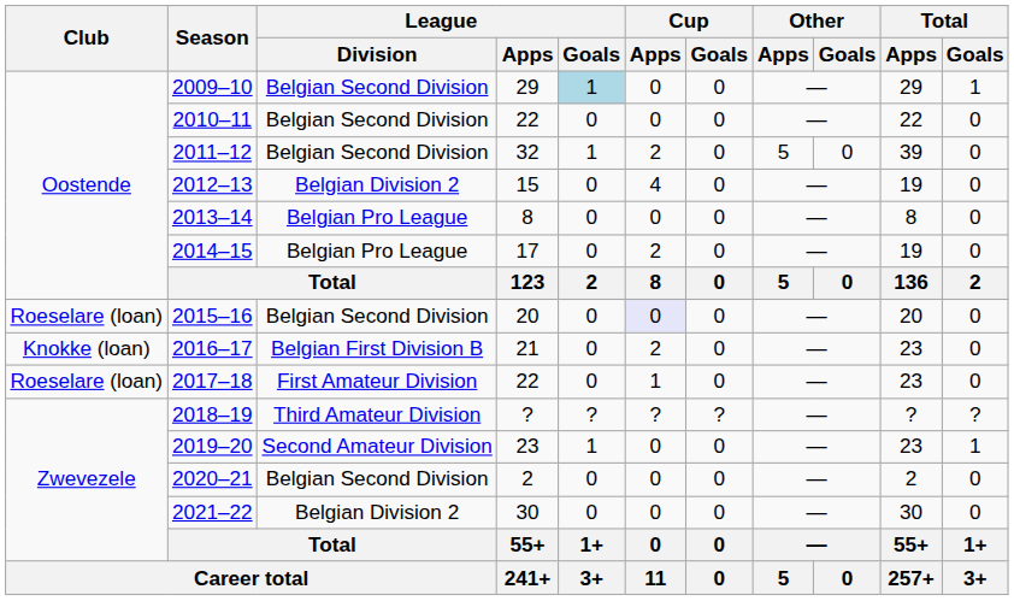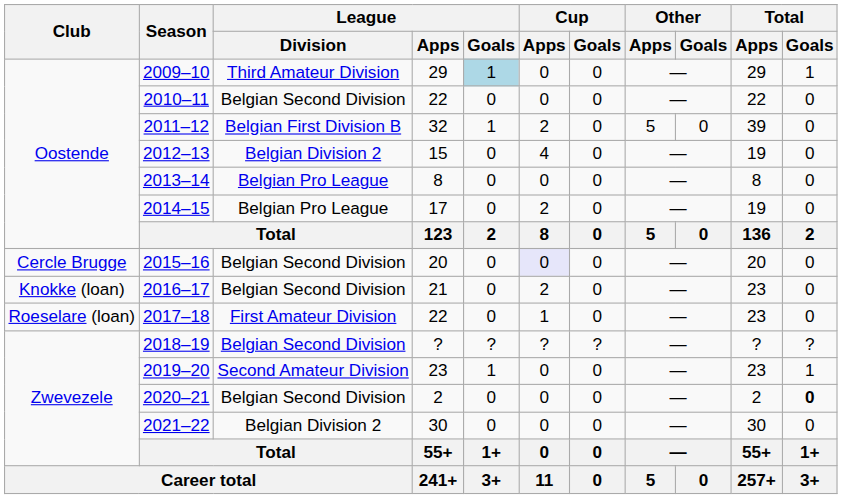 <table class="wikitable" style="text-align: center">
 <tr>
 <th rowspan="2">Club</th>
 <th rowspan="2">Season</th>
 <th colspan="3">League</th>
 <th colspan="2">Cup</th>
 <th colspan="2">Other</th>
 <th colspan="2">Total</th>
 </tr>
 <tr>
 <th>Division</th>
 <th>Apps</th>
 <th>Goals</th>
 <th>Apps</th>
 <th>Goals</th>
 <th>Apps</th>
 <th>Goals</th>
 <th>Apps</th>
 <th>Goals</th>
 </tr>
 <tr>
 <td rowspan="7"><a href='#'>Oostende</a></td>
 <td><a href='#'>2009–10</a></td>
-<td><a href='#'>Belgian Second Division</a></td>
+<td><a href='#'>Third Amateur Division</a></td>
 <td>29</td>
 <td style="background: lightblue;">1</td>
 <td>0</td>
 <td>0</td>
 <td colspan="2">—</td>
 <td>29</td>
 <td>1</td>
 </tr>
 <tr>
 <td><a href='#'>2010–11</a></td>
 <td>Belgian Second Division</td>
 <td>22</td>
 <td>0</td>
 <td>0</td>
 <td>0</td>
 <td colspan="2">—</td>
 <td>22</td>
 <td>0</td>
 </tr>
 <tr>
 <td><a href='#'>2011–12</a></td>
-<td>Belgian Second Division</td>
+<td><a href='#'>Belgian First Division B</a></td>
 <td>32</td>
 <td>1</td>
 <td>2</td>
 <td>0</td>
 <td>5</td>
 <td>0</td>
 <td>39</td>
 <td>0</td>
 </tr>
 <tr>
 <td><a href='#'>2012–13</a></td>
 <td><a href='#'>Belgian Division 2</a></td>
 <td>15</td>
 <td>0</td>
 <td>4</td>
 <td>0</td>
 <td colspan="2">—</td>
 <td>19</td>
 <td>0</td>
 </tr>
 <tr>
 <td><a href='#'>2013–14</a></td>
 <td><a href='#'>Belgian Pro League</a></td>
 <td>8</td>
 <td>0</td>
 <td>0</td>
 <td>0</td>
 <td colspan="2">—</td>
 <td>8</td>
 <td>0</td>
 </tr>
 <tr>
 <td><a href='#'>2014–15</a></td>
 <td>Belgian Pro League</td>
 <td>17</td>
 <td>0</td>
 <td>2</td>
 <td>0</td>
 <td colspan="2">—</td>
 <td>19</td>
 <td>0</td>
 </tr>
 <tr>
 <th colspan="2">Total</th>
 <th>123</th>
 <th>2</th>
 <th>8</th>
 <th>0</th>
 <th>5</th>
 <th>0</th>
 <th>136</th>
 <th>2</th>
 </tr>
 <tr>
-<td><a href='#'>Roeselare</a> (loan)</td>
+<td><a href='#'>Cercle Brugge</a></td>
 <td><a href='#'>2015–16</a></td>
 <td>Belgian Second Division</td>
 <td>20</td>
 <td>0</td>
 <td style="background: lavender;">0</td>
 <td>0</td>
 <td colspan="2">—</td>
 <td>20</td>
 <td>0</td>
 </tr>
 <tr>
 <td><a href='#'>Knokke</a> (loan)</td>
 <td><a href='#'>2016–17</a></td>
-<td><a href='#'>Belgian First Division B</a></td>
+<td>Belgian Second Division</td>
 <td>21</td>
 <td>0</td>
 <td>2</td>
 <td>0</td>
 <td colspan="2">—</td>
 <td>23</td>
 <td>0</td>
 </tr>
 <tr>
 <td><a href='#'>Roeselare</a> (loan)</td>
 <td><a href='#'>2017–18</a></td>
 <td><a href='#'>First Amateur Division</a></td>
 <td>22</td>
 <td>0</td>
 <td>1</td>
 <td>0</td>
 <td colspan="2">—</td>
 <td>23</td>
 <td>0</td>
 </tr>
 <tr>
 <td rowspan="5"><a href='#'>Zwevezele</a></td>
 <td><a href='#'>2018–19</a></td>
-<td><a href='#'>Third Amateur Division</a></td>
+<td><a href='#'>Belgian Second Division</a></td>
 <td>?</td>
 <td>?</td>
 <td>?</td>
 <td>?</td>
 <td colspan="2">—</td>
 <td>?</td>
 <td>?</td>
 </tr>
 <tr>
 <td><a href='#'>2019–20</a></td>
 <td><a href='#'>Second Amateur Division</a></td>
 <td>23</td>
 <td>1</td>
 <td>0</td>
 <td>0</td>
 <td colspan="2">—</td>
 <td>23</td>
 <td>1</td>
 </tr>
 <tr>
 <td><a href='#'>2020–21</a></td>
 <td>Belgian Second Division</td>
 <td>2</td>
 <td>0</td>
 <td>0</td>
 <td>0</td>
 <td colspan="2">—</td>
 <td>2</td>
-<td>0</td>
+<td><strong>0</strong></td>
 </tr>
 <tr>
 <td><a href='#'>2021–22</a></td>
 <td>Belgian Division 2</td>
 <td>30</td>
 <td>0</td>
 <td>0</td>
 <td>0</td>
 <td colspan="2">—</td>
 <td>30</td>
 <td>0</td>
 </tr>
 <tr>
 <th colspan="2">Total</th>
 <th>55+</th>
 <th>1+</th>
 <th>0</th>
 <th>0</th>
 <th colspan="2">—</th>
 <th>55+</th>
 <th>1+</th>
 </tr>
 <tr>
 <th colspan="3">Career total</th>
 <th>241+</th>
 <th>3+</th>
 <th>11</th>
 <th>0</th>
 <th>5</th>
 <th>0</th>
 <th>257+</th>
 <th>3+</th>
 </tr>
 </table>
